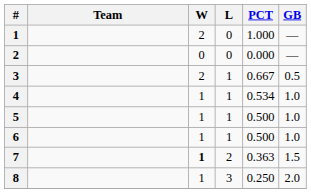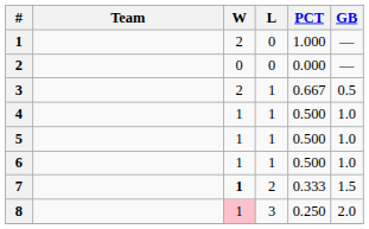 <table class="wikitable" style="text-align:center; font-size:90%;">
 <tr>
 <th width=20px>#</th>
 <th width=180px>Team</th>
 <th width=25px>W</th>
 <th width=25px>L</th>
 <th width=35px><a href='#'>PCT</a></th>
 <th width=25px><a href='#'>GB</a></th>
 </tr>
 <tr>
 <th>1</th>
 <td align="left"></td>
 <td>2</td>
 <td>0</td>
 <td>1.000</td>
 <td>—</td>
 </tr>
 <tr>
 <th>2</th>
 <td align="left"></td>
 <td>0</td>
 <td>0</td>
 <td>0.000</td>
 <td>—</td>
 </tr>
 <tr>
 <th>3</th>
 <td align="left"></td>
 <td>2</td>
 <td>1</td>
 <td>0.667</td>
 <td>0.5</td>
 </tr>
 <tr>
 <th>4</th>
 <td align="left"></td>
 <td>1</td>
 <td>1</td>
-<td>0.534</td>
+<td>0.500</td>
 <td>1.0</td>
 </tr>
 <tr>
 <th>5</th>
 <td align="left"></td>
 <td>1</td>
 <td>1</td>
 <td>0.500</td>
 <td>1.0</td>
 </tr>
 <tr>
 <th>6</th>
 <td align="left"></td>
 <td>1</td>
 <td>1</td>
 <td>0.500</td>
 <td>1.0</td>
 </tr>
 <tr>
 <th>7</th>
 <td align="left"></td>
 <td><strong>1</strong></td>
 <td>2</td>
-<td>0.363</td>
+<td>0.333</td>
 <td>1.5</td>
 </tr>
 <tr>
 <th>8</th>
 <td align="left"></td>
-<td>1</td>
+<td style="background: pink;">1</td>
 <td>3</td>
 <td>0.250</td>
 <td>2.0</td>
 </tr>
 <tr>
 </tr>
 </table>
